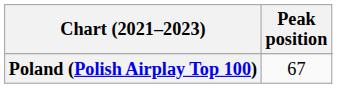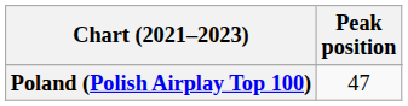 <table class="wikitable plainrowheaders" style="text-align:center">
 <tr>
 <th>Chart (2021–2023)</th>
 <th>Peak<br>position</th>
 </tr>
 <tr>
 </tr>
 <tr>
 <th scope="row">Poland (<a href='#'>Polish Airplay Top 100</a>)</th>
-<td>67</td>
+<td>47</td>
 </tr>
 </table>
